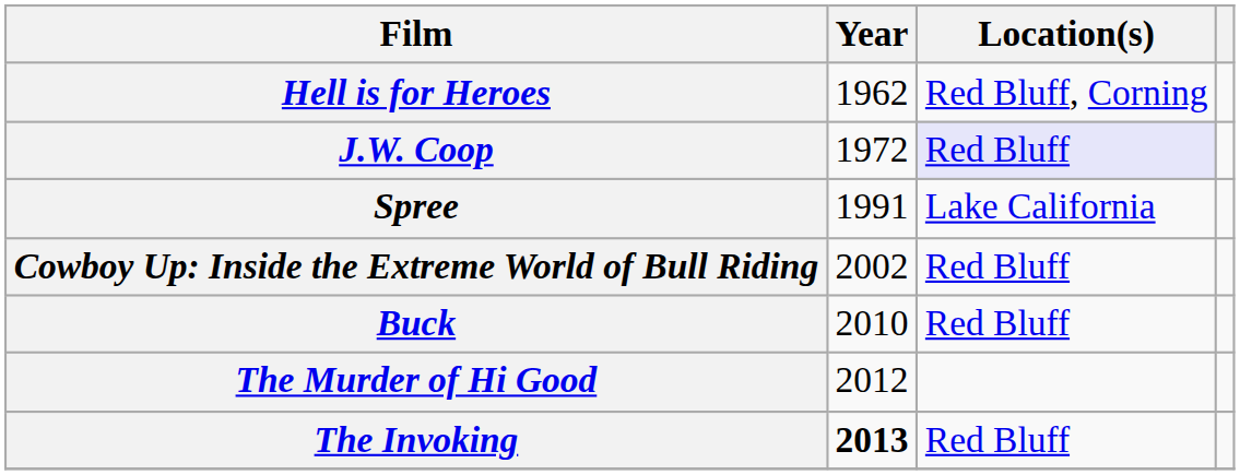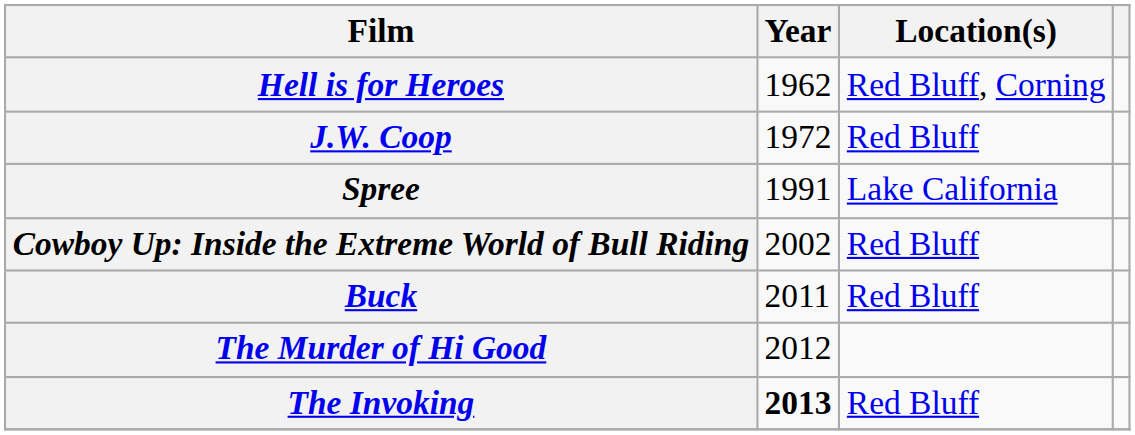 <table class="wikitable sortable plainrowheaders">
 <tr>
 <th>Film</th>
 <th>Year</th>
 <th class="unsortable">Location(s)</th>
 <th class="unsortable"></th>
 </tr>
 <tr>
 <th scope="row"><em><a href='#'>Hell is for Heroes</a></em></th>
 <td>1962</td>
 <td><a href='#'>Red Bluff</a>, <a href='#'>Corning</a></td>
 <td style="text-align:center;"></td>
 </tr>
 <tr>
 <th scope="row"><em><a href='#'>J.W. Coop</a></em></th>
 <td>1972</td>
-<td style="background: lavender;"><a href='#'>Red Bluff</a></td>
+<td><a href='#'>Red Bluff</a></td>
 <td style="text-align:center;"></td>
 </tr>
 <tr>
 <th scope="row"><em>Spree</em></th>
 <td>1991</td>
 <td><a href='#'>Lake California</a></td>
 <td style="text-align:center;"></td>
 </tr>
 <tr>
 <th scope="row"><em>Cowboy Up: Inside the Extreme World of Bull Riding</em></th>
 <td>2002</td>
 <td><a href='#'>Red Bluff</a></td>
 <td style="text-align:center;"></td>
 </tr>
 <tr>
 <th scope="row"><em><a href='#'>Buck</a></em></th>
-<td>2010</td>
+<td>2011</td>
 <td><a href='#'>Red Bluff</a></td>
 <td style="text-align:center;"></td>
 </tr>
 <tr>
 <th scope="row"><em><a href='#'>The Murder of Hi Good</a></em></th>
 <td>2012</td>
 <td></td>
 <td style="text-align:center;"></td>
 </tr>
 <tr>
 <th scope="row"><em><a href='#'>The Invoking</a></em></th>
 <td><strong>2013</strong></td>
 <td><a href='#'>Red Bluff</a></td>
 <td style="text-align:center;"></td>
 </tr>
 <tr>
 </tr>
 </table>
